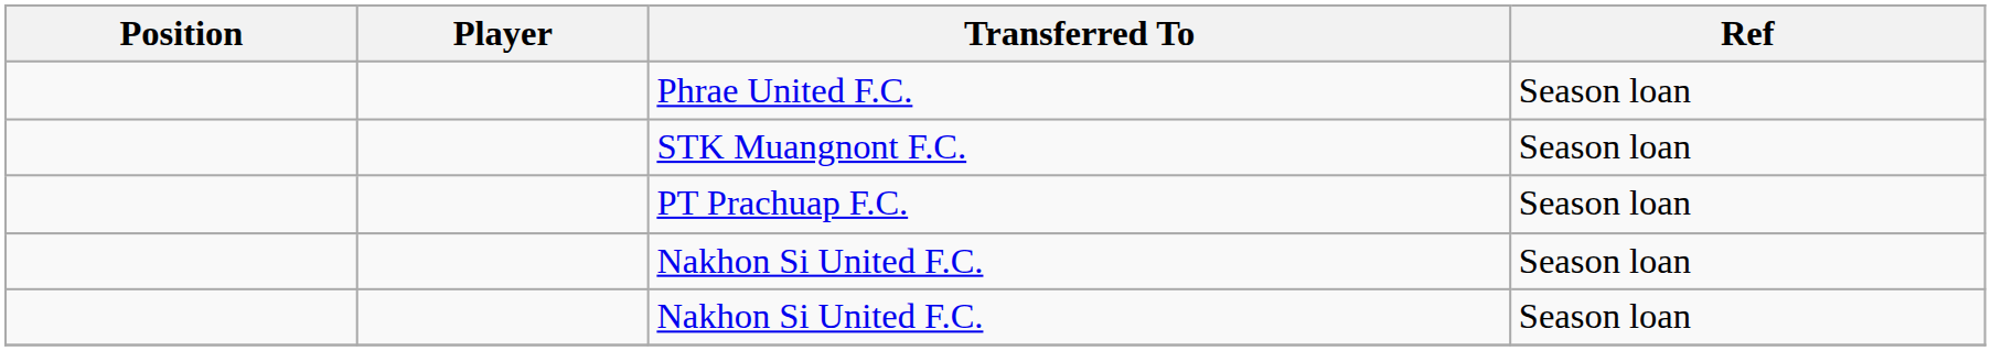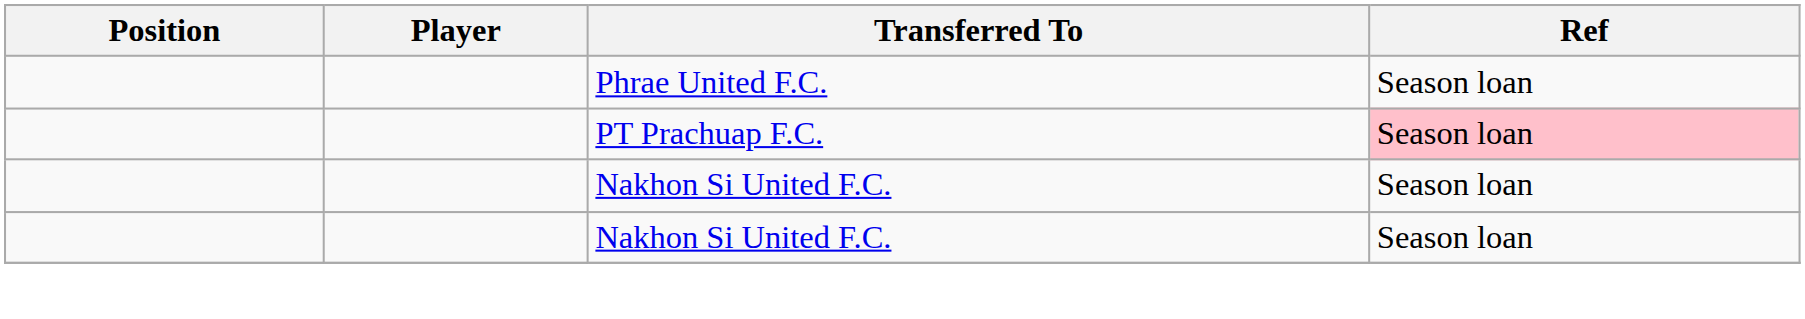 <table class="wikitable sortable" style="width:70%; text-align:center; font-size:100%; text-align:left;">
 <tr>
 <th>Position</th>
 <th>Player</th>
 <th>Transferred To</th>
 <th>Ref</th>
 </tr>
 <tr>
 <td></td>
 <td></td>
 <td> <a href='#'>Phrae United F.C.</a></td>
 <td>Season loan </td>
 </tr>
 <tr>
 <td></td>
 <td></td>
-<td> <a href='#'>STK Muangnont F.C.</a></td>
-<td>Season loan </td>
-</tr>
-<tr>
-<td></td>
-<td></td>
 <td> <a href='#'>PT Prachuap F.C.</a></td>
-<td>Season loan </td>
+<td style="background: pink;">Season loan </td>
 </tr>
 <tr>
 <td></td>
 <td></td>
 <td> <a href='#'>Nakhon Si United F.C.</a></td>
 <td>Season loan </td>
 </tr>
 <tr>
 <td></td>
 <td></td>
 <td> <a href='#'>Nakhon Si United F.C.</a></td>
 <td>Season loan </td>
 </tr>
 <tr>
 </tr>
 </table>
